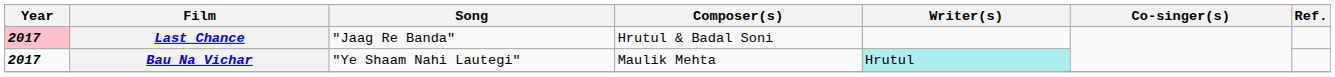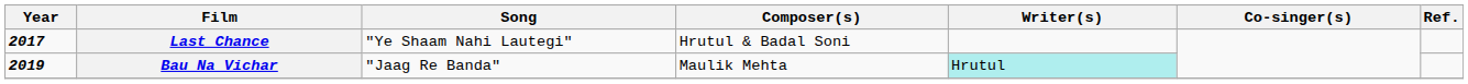 <table class="wikitable plainrowheaders" width="100%" "textcolor:#000;">
 <tr>
 <th scope="col" width="5%"><strong>Year</strong></th>
 <th scope="col" width=20%><strong>Film</strong></th>
 <th scope="col" width=22%><strong>Song</strong></th>
 <th scope="col" width=19%><strong>Composer(s)</strong></th>
 <th scope="col" width=16%><strong>Writer(s)</strong></th>
 <th scope="col" width=17%><strong>Co-singer(s)</strong></th>
 <th scope="col" width=1%><strong>Ref.</strong></th>
 </tr>
 <tr>
-<td style="background: pink;"><strong><em>2017</em></strong></td>
+<td><strong><em>2017</em></strong></td>
 <th scope="row"><strong><em><a href='#'>Last Chance</a></em></strong></th>
-<td>"Jaag Re Banda"</td>
+<td>"Ye Shaam Nahi Lautegi"</td>
 <td>Hrutul & Badal Soni</td>
 <td></td>
 <td rowspan="2"></td>
 <td></td>
 </tr>
 <tr>
-<td><strong><em>2017</em></strong></td>
+<td><strong><em>2019</em></strong></td>
 <th scope="row"><strong><em><a href='#'>Bau Na Vichar</a></em></strong></th>
-<td>"Ye Shaam Nahi Lautegi"</td>
+<td>"Jaag Re Banda"</td>
 <td>Maulik Mehta</td>
 <td style="background: paleturquoise;">Hrutul</td>
 <td></td>
 </tr>
 <tr>
 </tr>
 </table>
